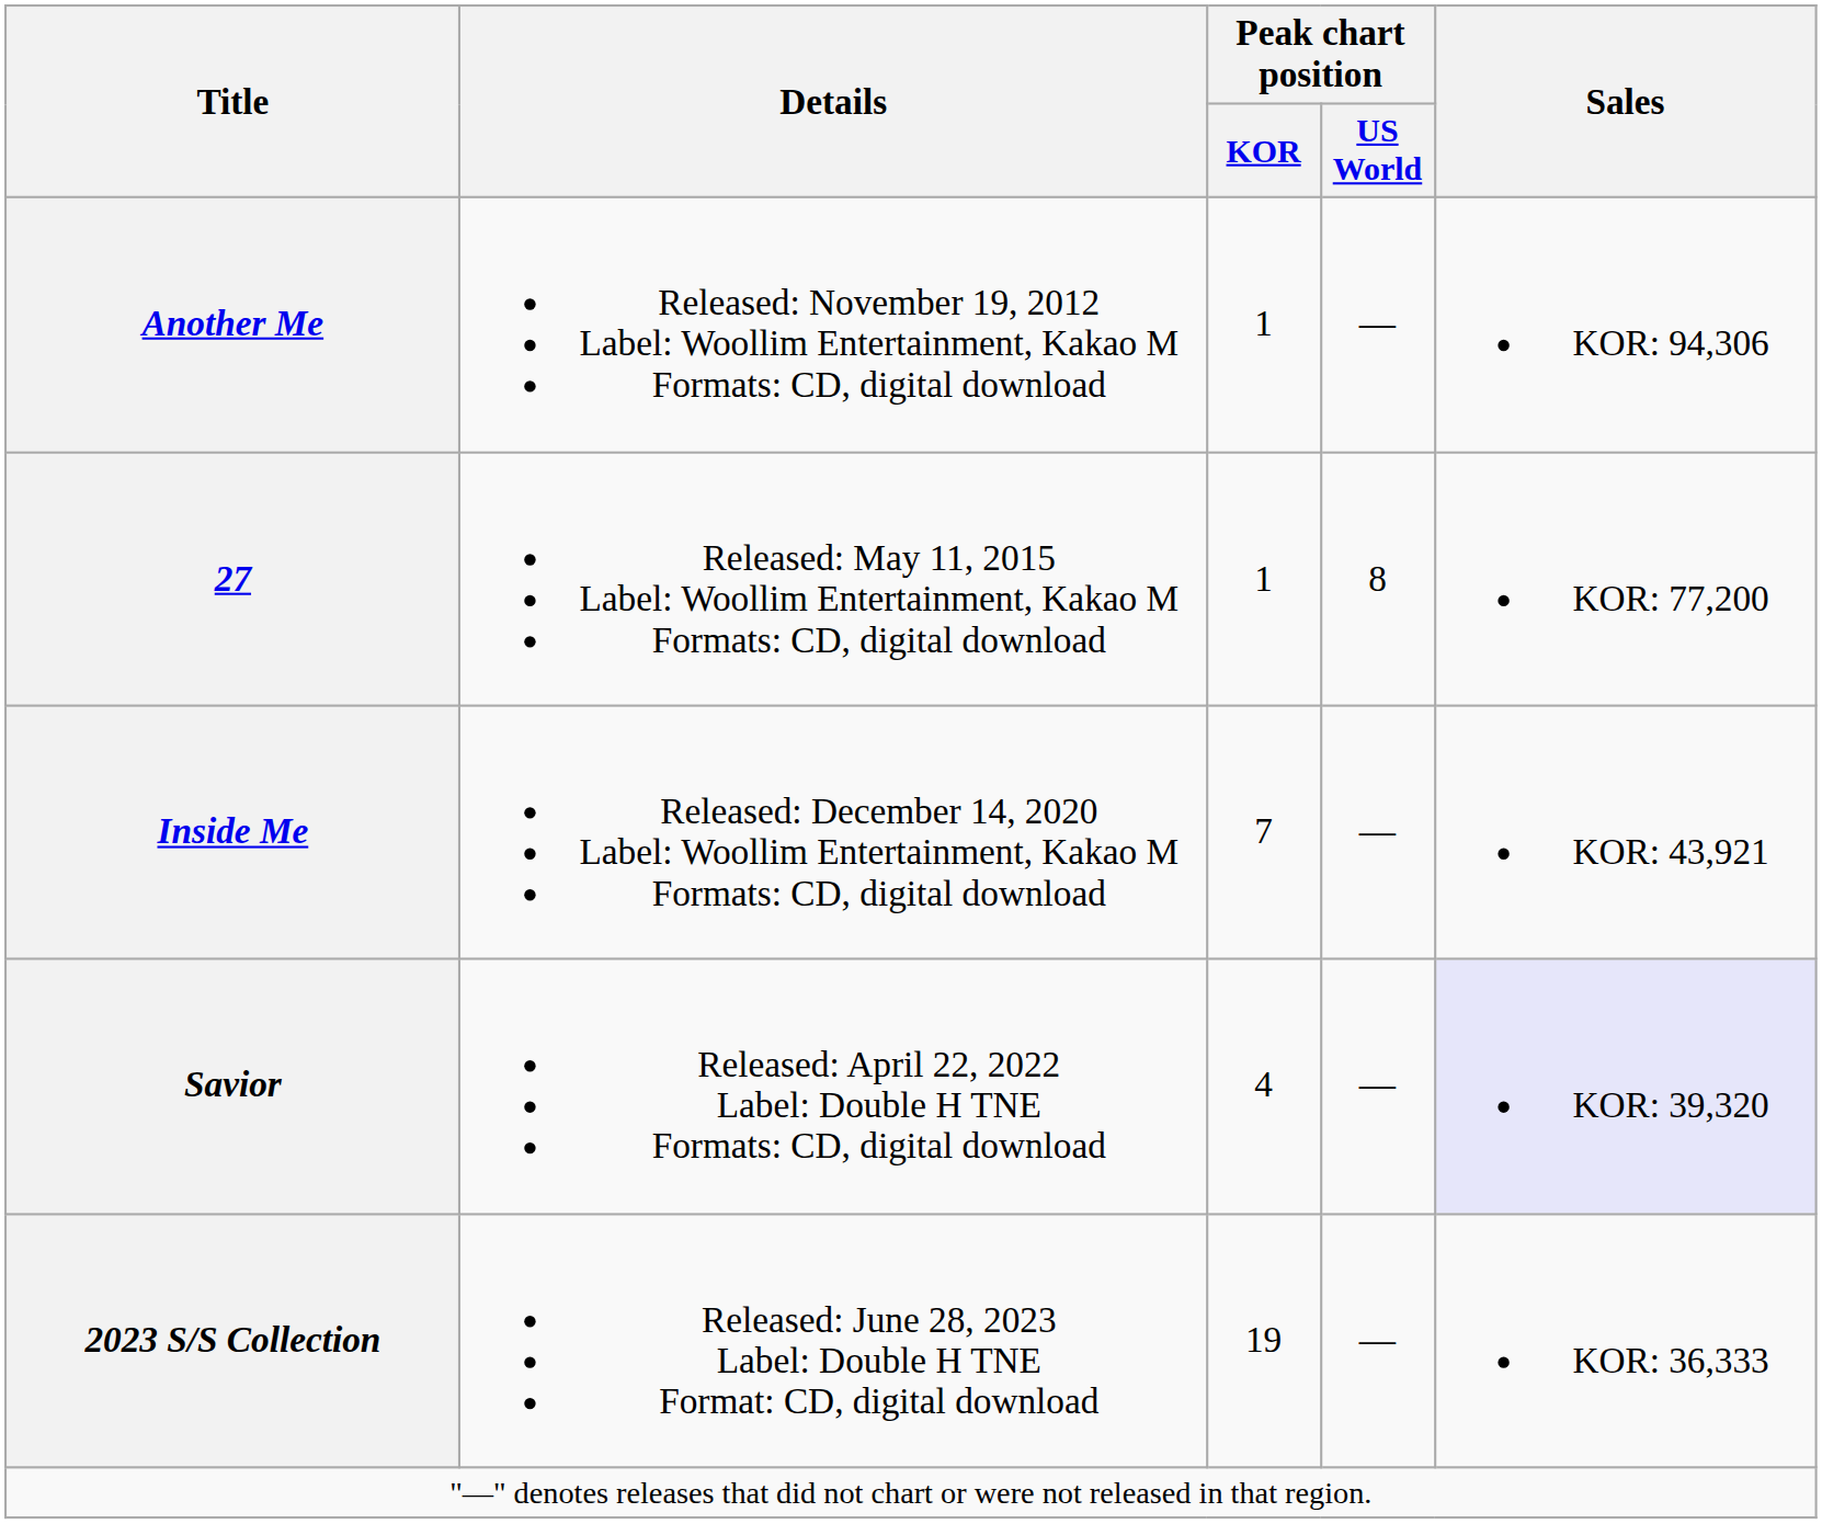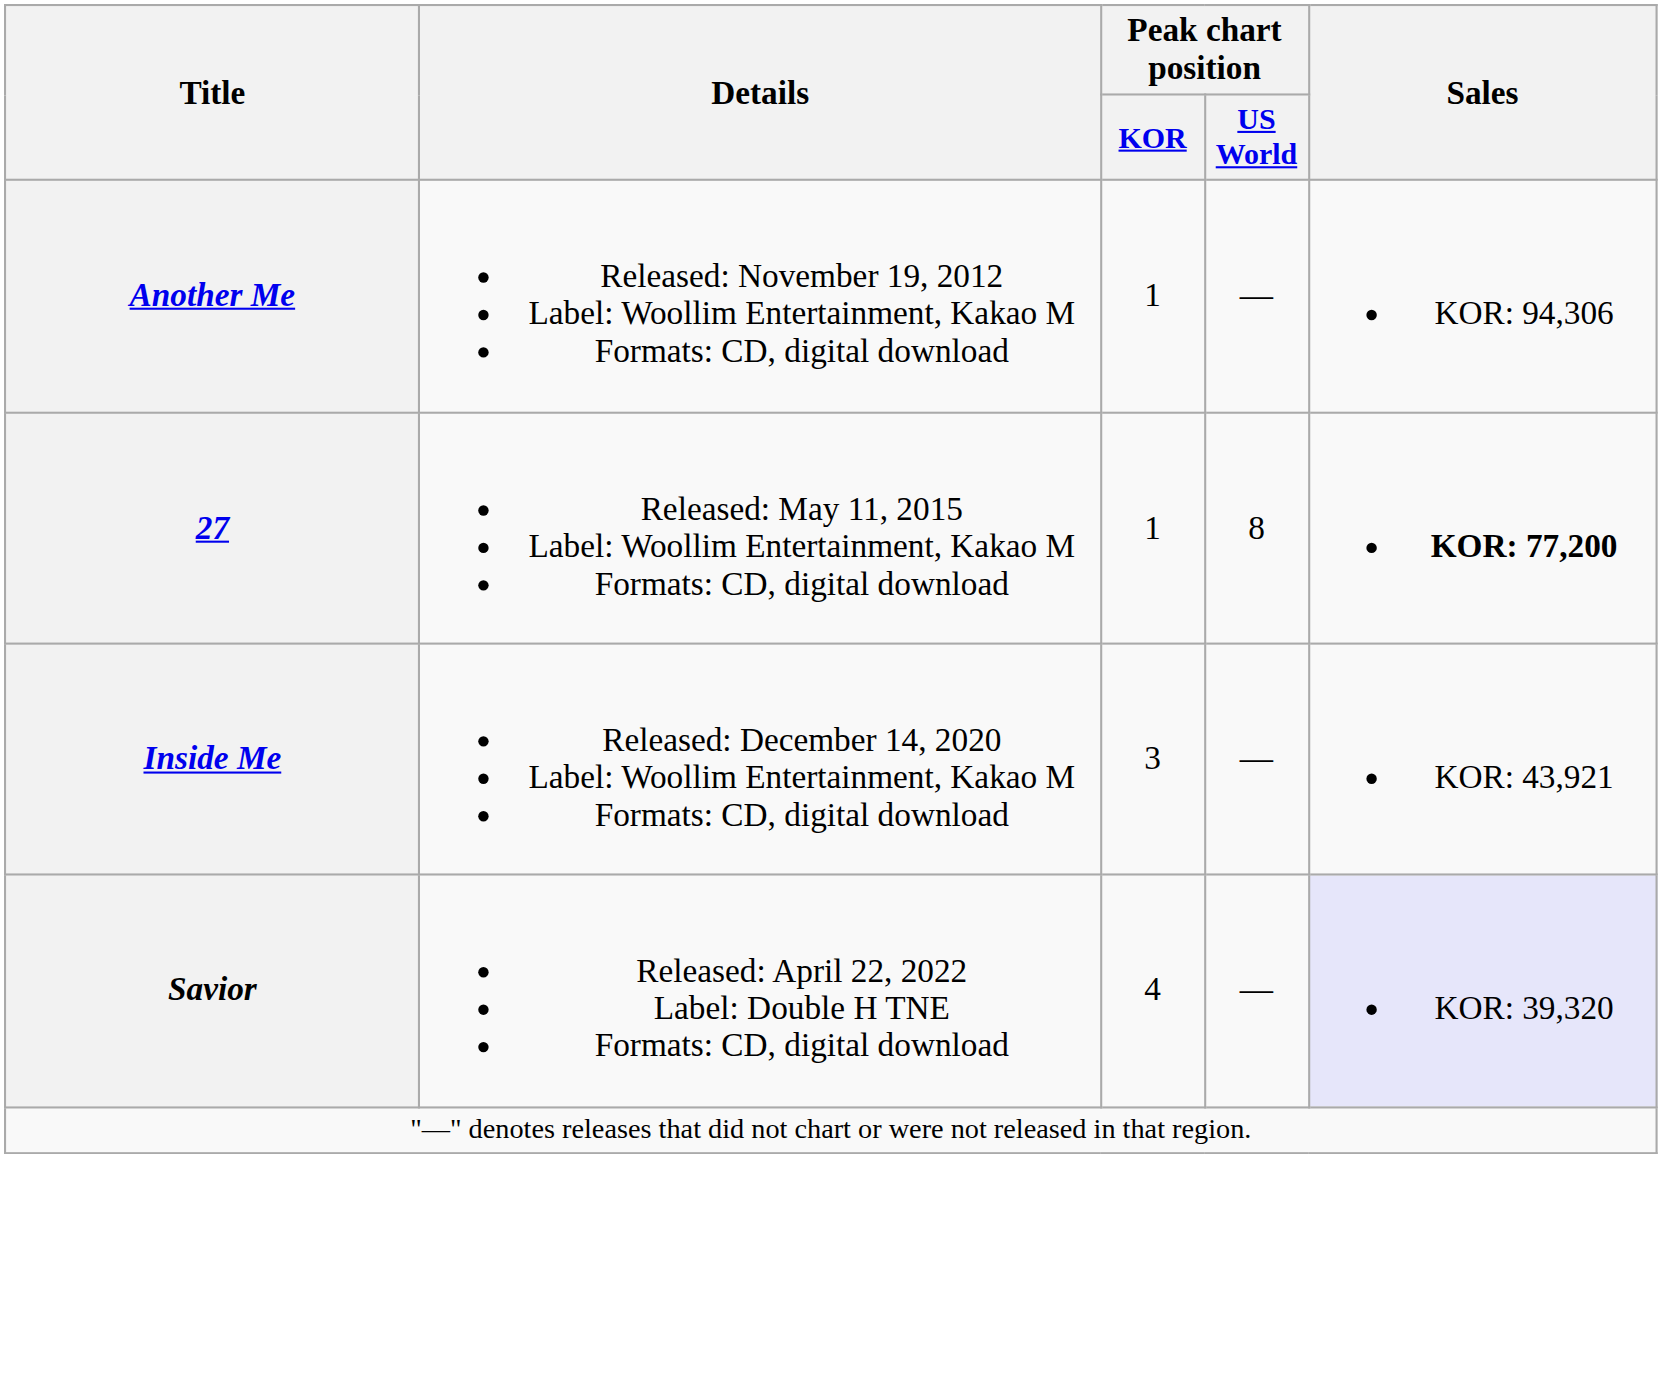 <table class="wikitable plainrowheaders" style="text-align:center;">
 <tr>
 <th scope="col" rowspan="2" style="width:12em;">Title</th>
 <th scope="col" rowspan="2" style="width:20em;">Details</th>
 <th scope="col" colspan="2">Peak chart position</th>
 <th scope="col" rowspan="2" style="width:10em;">Sales</th>
 </tr>
 <tr>
 <th scope="col" style="width:3em;font-size:90%"><a href='#'>KOR</a><br></th>
 <th scope="col" style="width:3em;font-size:90%"><a href='#'>US World</a><br></th>
 </tr>
 <tr>
 <th scope="row"><em><a href='#'>Another Me</a></em></th>
 <td><br><ul><li>Released: November 19, 2012</li><li>Label: Woollim Entertainment, Kakao M</li><li>Formats: CD, digital download</li></ul></td>
 <td>1</td>
 <td>—</td>
 <td><br><ul><li>KOR: 94,306</li></ul></td>
 </tr>
 <tr>
 <th scope="row"><em><a href='#'>27</a></em></th>
 <td><br><ul><li>Released: May 11, 2015</li><li>Label: Woollim Entertainment, Kakao M</li><li>Formats: CD, digital download</li></ul></td>
 <td>1</td>
 <td>8</td>
-<td><br><ul><li>KOR: 77,200</li></ul></td>
+<td><strong><br><ul><li>KOR: 77,200</li></ul></strong></td>
 </tr>
 <tr>
 <th scope="row"><em><a href='#'>Inside Me</a></em></th>
 <td><br><ul><li>Released: December 14, 2020</li><li>Label: Woollim Entertainment, Kakao M</li><li>Formats: CD, digital download</li></ul></td>
-<td>7</td>
+<td>3</td>
 <td>—</td>
 <td><br><ul><li>KOR: 43,921</li></ul></td>
 </tr>
 <tr>
 <th scope="row"><em>Savior</em></th>
 <td><br><ul><li>Released: April 22, 2022</li><li>Label: Double H TNE</li><li>Formats: CD, digital download</li></ul></td>
 <td>4</td>
 <td>—</td>
 <td style="background: lavender;"><br><ul><li>KOR: 39,320</li></ul></td>
 </tr>
 <tr>
-<th scope="row"><em>2023 S/S Collection</em></th>
-<td><br><ul><li>Released: June 28, 2023</li><li>Label: Double H TNE</li><li>Format: CD, digital download</li></ul></td>
-<td>19</td>
-<td>—</td>
-<td><br><ul><li>KOR: 36,333</li></ul></td>
-</tr>
-<tr>
 <td colspan="5" style="font-size:85%;">"—" denotes releases that did not chart or were not released in that region.<br></td>
 </tr>
 </table>
